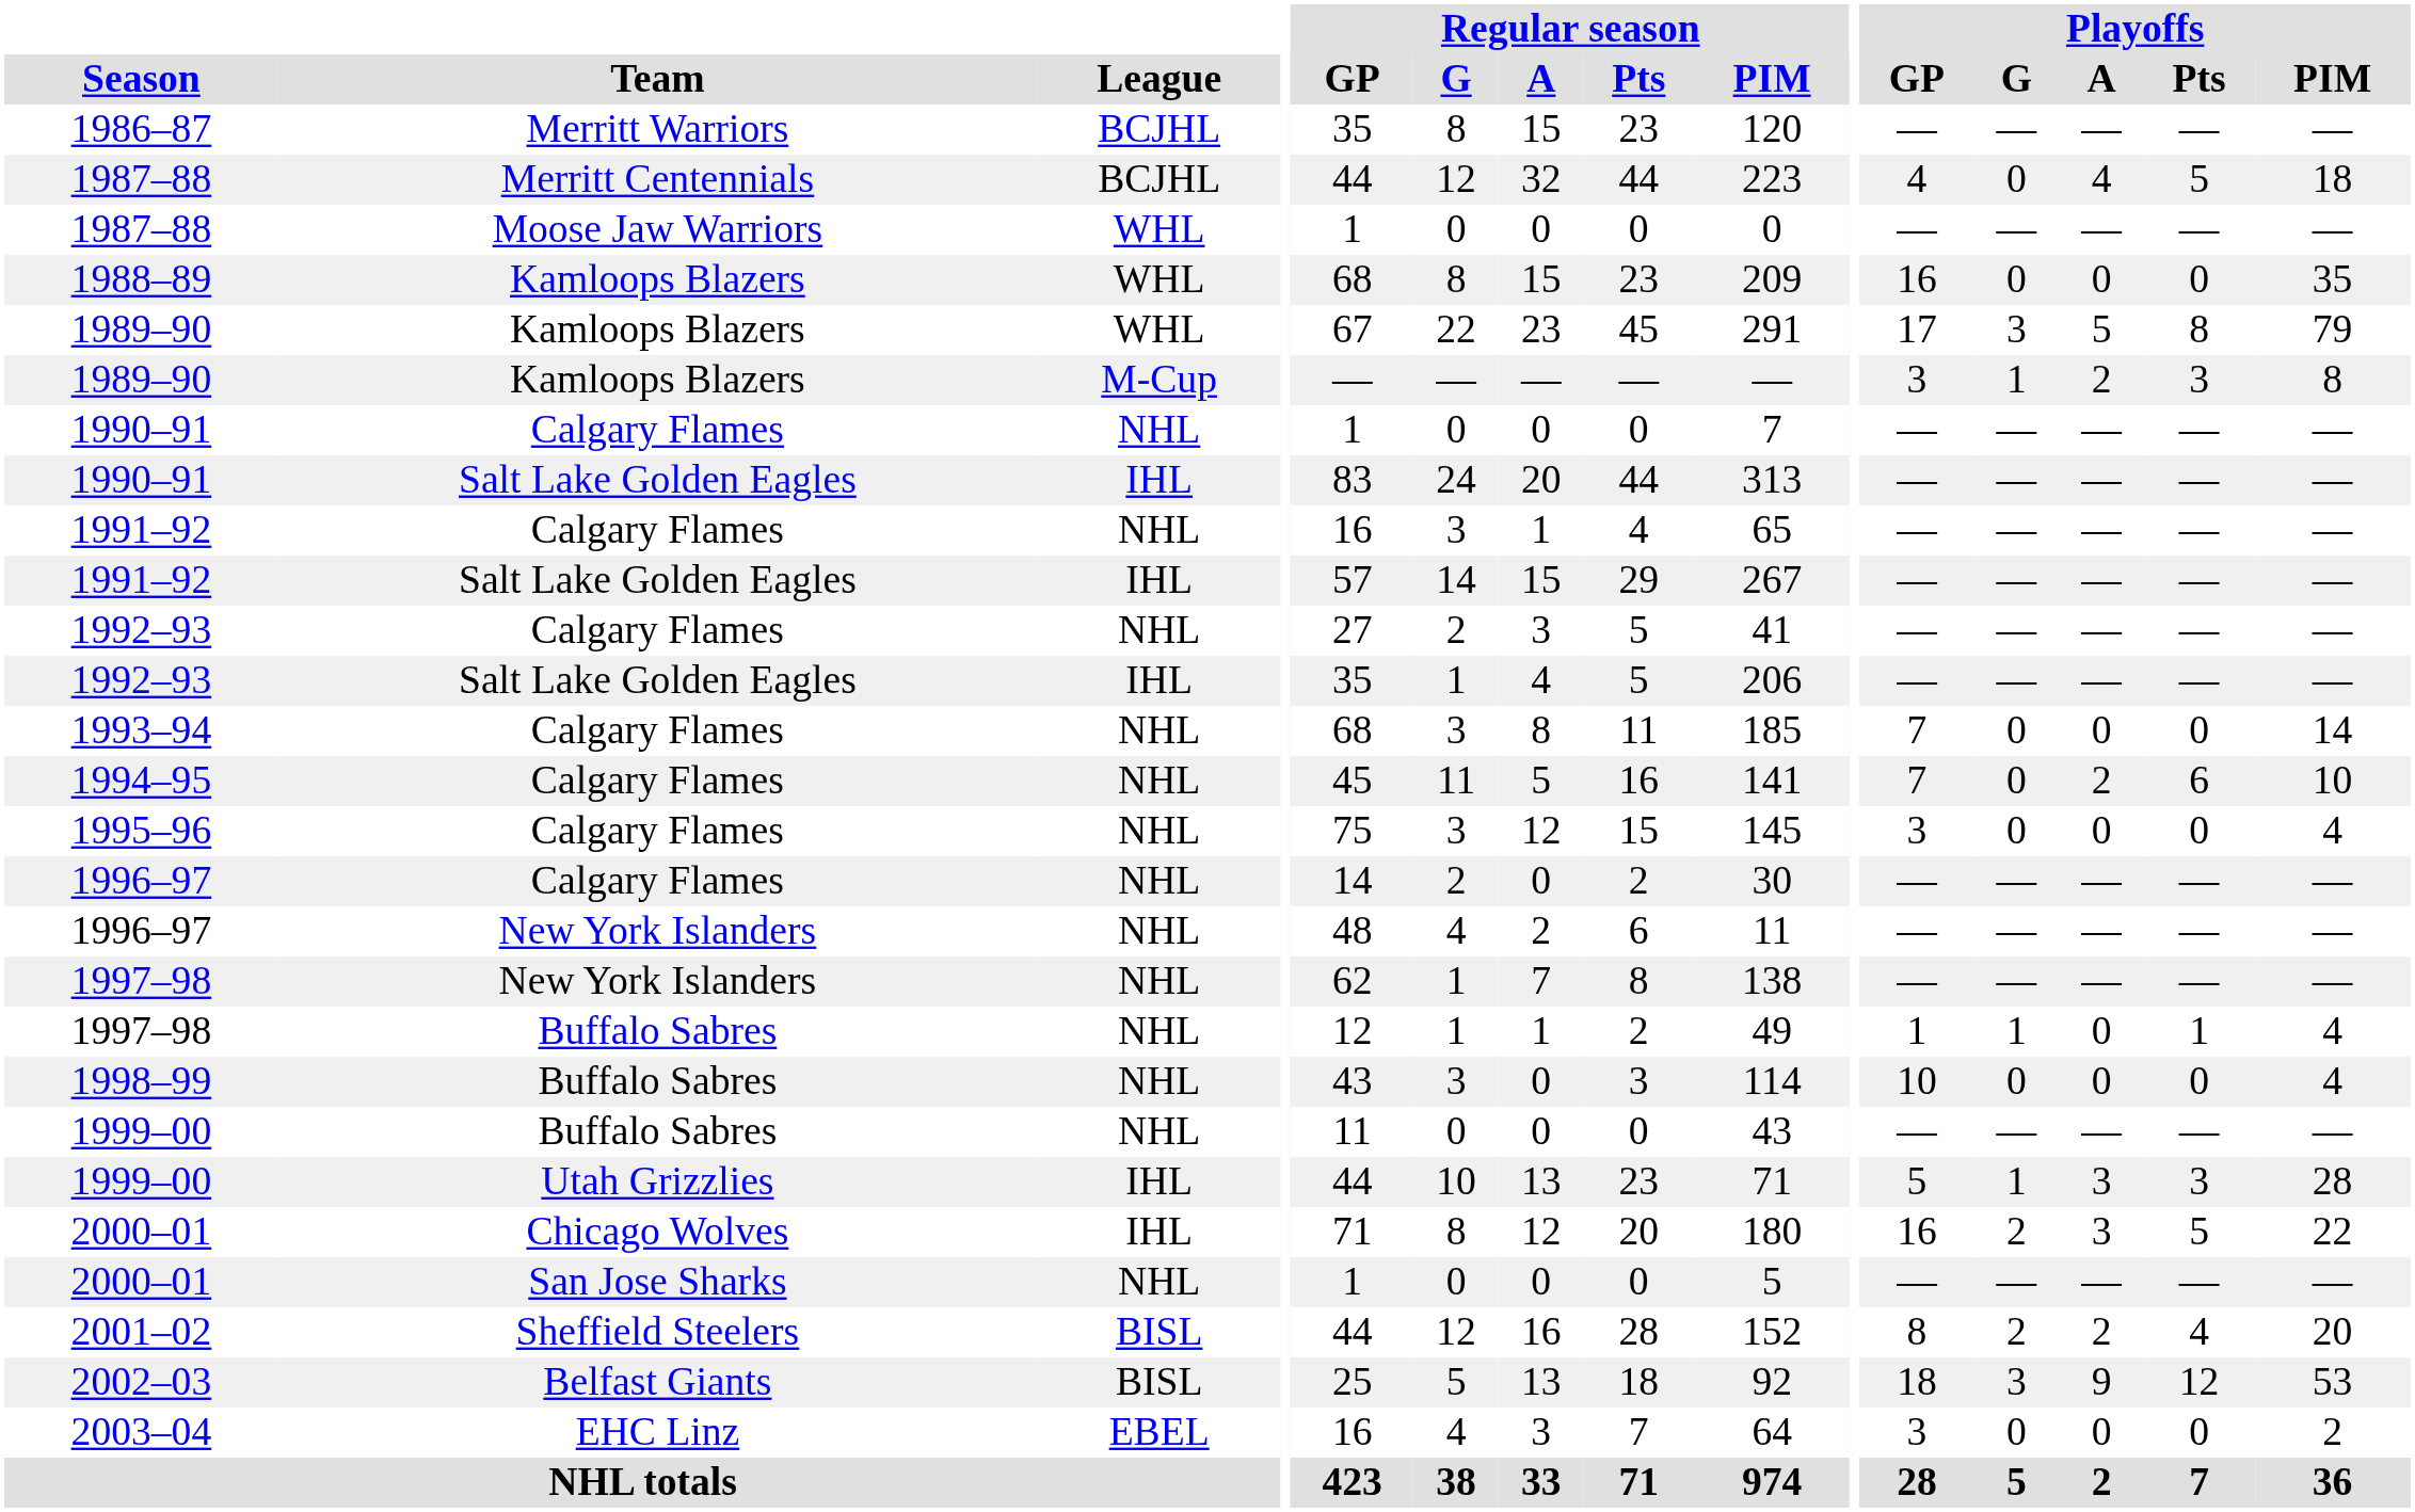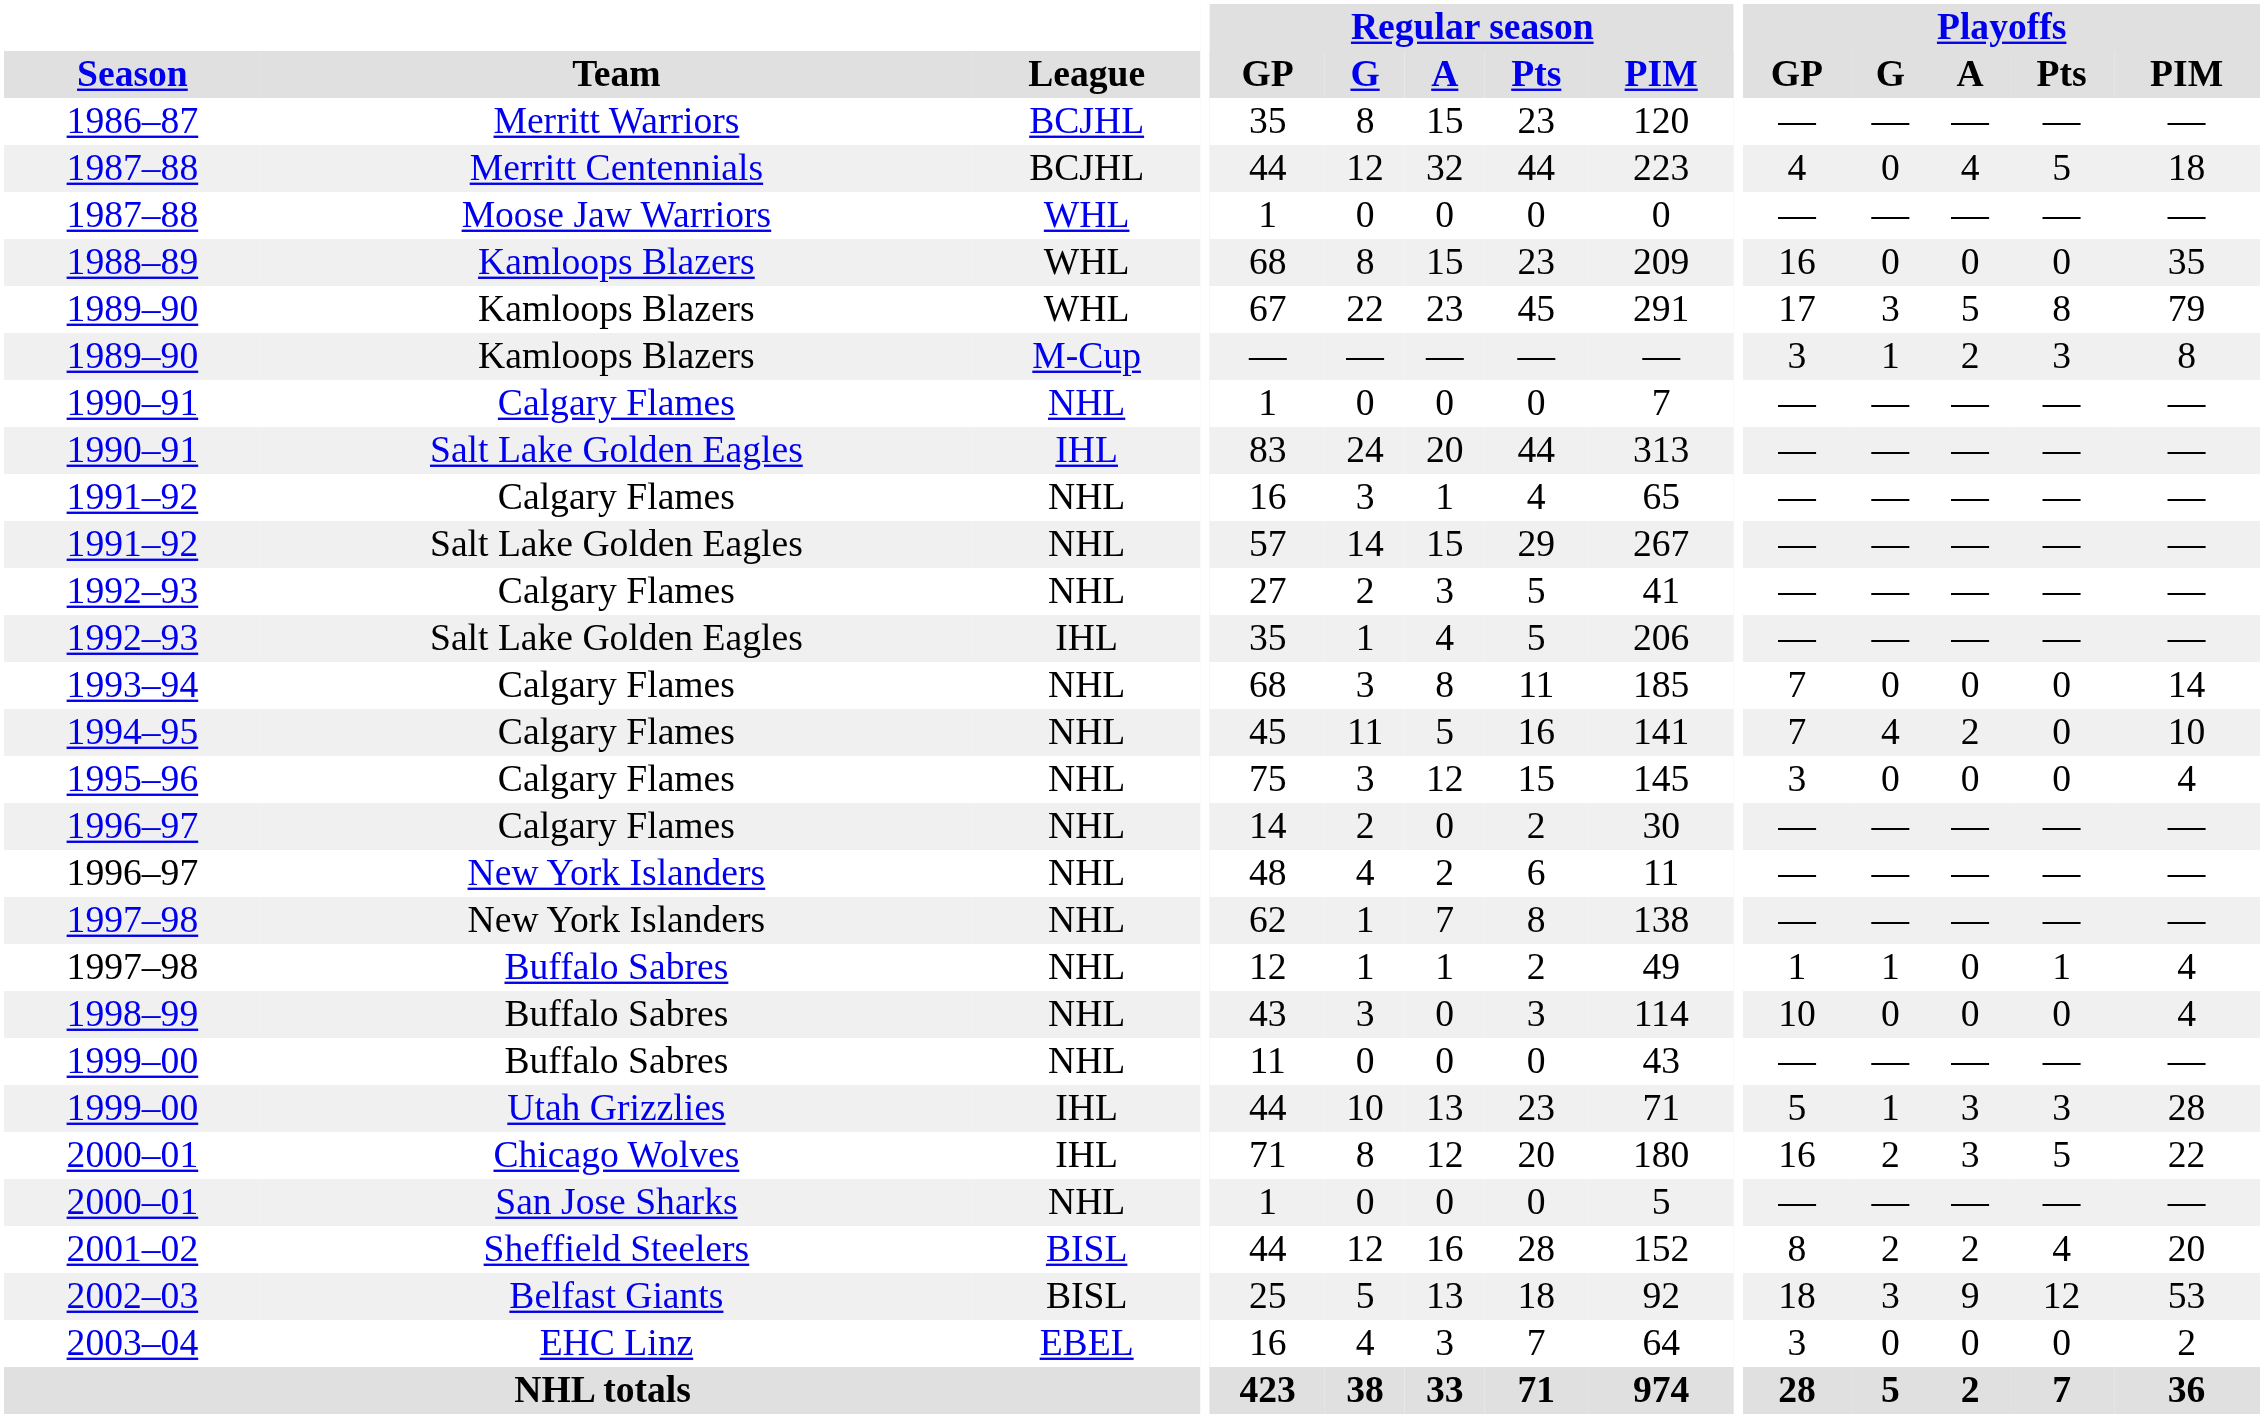 <table border="0" cellpadding="1" cellspacing="0" style="text-align:center; width:60em">
 <tr bgcolor="#e0e0e0">
 <th colspan="3" bgcolor="#ffffff"></th>
 <th rowspan="100" bgcolor="#ffffff"></th>
 <th colspan="5"><a href='#'>Regular season</a></th>
 <th rowspan="100" bgcolor="#ffffff"></th>
 <th colspan="5"><a href='#'>Playoffs</a></th>
 </tr>
 <tr bgcolor="#e0e0e0">
 <th><a href='#'>Season</a></th>
 <th>Team</th>
 <th>League</th>
 <th>GP</th>
 <th><a href='#'>G</a></th>
 <th><a href='#'>A</a></th>
 <th><a href='#'>Pts</a></th>
 <th><a href='#'>PIM</a></th>
 <th>GP</th>
 <th>G</th>
 <th>A</th>
 <th>Pts</th>
 <th>PIM</th>
 </tr>
 <tr>
 <td><a href='#'>1986–87</a></td>
 <td><a href='#'>Merritt Warriors</a></td>
 <td><a href='#'>BCJHL</a></td>
 <td>35</td>
 <td>8</td>
 <td>15</td>
 <td>23</td>
 <td>120</td>
 <td>—</td>
 <td>—</td>
 <td>—</td>
 <td>—</td>
 <td>—</td>
 </tr>
 <tr bgcolor="#f0f0f0">
 <td><a href='#'>1987–88</a></td>
 <td><a href='#'>Merritt Centennials</a></td>
 <td>BCJHL</td>
 <td>44</td>
 <td>12</td>
 <td>32</td>
 <td>44</td>
 <td>223</td>
 <td>4</td>
 <td>0</td>
 <td>4</td>
 <td>5</td>
 <td>18</td>
 </tr>
 <tr>
 <td><a href='#'>1987–88</a></td>
 <td><a href='#'>Moose Jaw Warriors</a></td>
 <td><a href='#'>WHL</a></td>
 <td>1</td>
 <td>0</td>
 <td>0</td>
 <td>0</td>
 <td>0</td>
 <td>—</td>
 <td>—</td>
 <td>—</td>
 <td>—</td>
 <td>—</td>
 </tr>
 <tr bgcolor="#f0f0f0">
 <td><a href='#'>1988–89</a></td>
 <td><a href='#'>Kamloops Blazers</a></td>
 <td>WHL</td>
 <td>68</td>
 <td>8</td>
 <td>15</td>
 <td>23</td>
 <td>209</td>
 <td>16</td>
 <td>0</td>
 <td>0</td>
 <td>0</td>
 <td>35</td>
 </tr>
 <tr>
 <td><a href='#'>1989–90</a></td>
 <td>Kamloops Blazers</td>
 <td>WHL</td>
 <td>67</td>
 <td>22</td>
 <td>23</td>
 <td>45</td>
 <td>291</td>
 <td>17</td>
 <td>3</td>
 <td>5</td>
 <td>8</td>
 <td>79</td>
 </tr>
 <tr bgcolor="#f0f0f0">
 <td><a href='#'>1989–90</a></td>
 <td>Kamloops Blazers</td>
 <td><a href='#'>M-Cup</a></td>
 <td>—</td>
 <td>—</td>
 <td>—</td>
 <td>—</td>
 <td>—</td>
 <td>3</td>
 <td>1</td>
 <td>2</td>
 <td>3</td>
 <td>8</td>
 </tr>
 <tr>
 <td><a href='#'>1990–91</a></td>
 <td><a href='#'>Calgary Flames</a></td>
 <td><a href='#'>NHL</a></td>
 <td>1</td>
 <td>0</td>
 <td>0</td>
 <td>0</td>
 <td>7</td>
 <td>—</td>
 <td>—</td>
 <td>—</td>
 <td>—</td>
 <td>—</td>
 </tr>
 <tr bgcolor="#f0f0f0">
 <td><a href='#'>1990–91</a></td>
 <td><a href='#'>Salt Lake Golden Eagles</a></td>
 <td><a href='#'>IHL</a></td>
 <td>83</td>
 <td>24</td>
 <td>20</td>
 <td>44</td>
 <td>313</td>
 <td>—</td>
 <td>—</td>
 <td>—</td>
 <td>—</td>
 <td>—</td>
 </tr>
 <tr>
 <td><a href='#'>1991–92</a></td>
 <td>Calgary Flames</td>
 <td>NHL</td>
 <td>16</td>
 <td>3</td>
 <td>1</td>
 <td>4</td>
 <td>65</td>
 <td>—</td>
 <td>—</td>
 <td>—</td>
 <td>—</td>
 <td>—</td>
 </tr>
 <tr bgcolor="#f0f0f0">
 <td><a href='#'>1991–92</a></td>
 <td>Salt Lake Golden Eagles</td>
-<td>IHL</td>
+<td>NHL</td>
 <td>57</td>
 <td>14</td>
 <td>15</td>
 <td>29</td>
 <td>267</td>
 <td>—</td>
 <td>—</td>
 <td>—</td>
 <td>—</td>
 <td>—</td>
 </tr>
 <tr>
 <td><a href='#'>1992–93</a></td>
 <td>Calgary Flames</td>
 <td>NHL</td>
 <td>27</td>
 <td>2</td>
 <td>3</td>
 <td>5</td>
 <td>41</td>
 <td>—</td>
 <td>—</td>
 <td>—</td>
 <td>—</td>
 <td>—</td>
 </tr>
 <tr bgcolor="#f0f0f0">
 <td><a href='#'>1992–93</a></td>
 <td>Salt Lake Golden Eagles</td>
 <td>IHL</td>
 <td>35</td>
 <td>1</td>
 <td>4</td>
 <td>5</td>
 <td>206</td>
 <td>—</td>
 <td>—</td>
 <td>—</td>
 <td>—</td>
 <td>—</td>
 </tr>
 <tr>
 <td><a href='#'>1993–94</a></td>
 <td>Calgary Flames</td>
 <td>NHL</td>
 <td>68</td>
 <td>3</td>
 <td>8</td>
 <td>11</td>
 <td>185</td>
 <td>7</td>
 <td>0</td>
 <td>0</td>
 <td>0</td>
 <td>14</td>
 </tr>
 <tr bgcolor="#f0f0f0">
 <td><a href='#'>1994–95</a></td>
 <td>Calgary Flames</td>
 <td>NHL</td>
 <td>45</td>
 <td>11</td>
 <td>5</td>
 <td>16</td>
 <td>141</td>
 <td>7</td>
+<td>4</td>
+<td>2</td>
 <td>0</td>
-<td>2</td>
-<td>6</td>
 <td>10</td>
 </tr>
 <tr>
 <td><a href='#'>1995–96</a></td>
 <td>Calgary Flames</td>
 <td>NHL</td>
 <td>75</td>
 <td>3</td>
 <td>12</td>
 <td>15</td>
 <td>145</td>
 <td>3</td>
 <td>0</td>
 <td>0</td>
 <td>0</td>
 <td>4</td>
 </tr>
 <tr bgcolor="#f0f0f0">
 <td><a href='#'>1996–97</a></td>
 <td>Calgary Flames</td>
 <td>NHL</td>
 <td>14</td>
 <td>2</td>
 <td>0</td>
 <td>2</td>
 <td>30</td>
 <td>—</td>
 <td>—</td>
 <td>—</td>
 <td>—</td>
 <td>—</td>
 </tr>
 <tr>
 <td>1996–97</td>
 <td><a href='#'>New York Islanders</a></td>
 <td>NHL</td>
 <td>48</td>
 <td>4</td>
 <td>2</td>
 <td>6</td>
 <td>11</td>
 <td>—</td>
 <td>—</td>
 <td>—</td>
 <td>—</td>
 <td>—</td>
 </tr>
 <tr bgcolor="#f0f0f0">
 <td><a href='#'>1997–98</a></td>
 <td>New York Islanders</td>
 <td>NHL</td>
 <td>62</td>
 <td>1</td>
 <td>7</td>
 <td>8</td>
 <td>138</td>
 <td>—</td>
 <td>—</td>
 <td>—</td>
 <td>—</td>
 <td>—</td>
 </tr>
 <tr>
 <td>1997–98</td>
 <td><a href='#'>Buffalo Sabres</a></td>
 <td>NHL</td>
 <td>12</td>
 <td>1</td>
 <td>1</td>
 <td>2</td>
 <td>49</td>
 <td>1</td>
 <td>1</td>
 <td>0</td>
 <td>1</td>
 <td>4</td>
 </tr>
 <tr bgcolor="#f0f0f0">
 <td><a href='#'>1998–99</a></td>
 <td>Buffalo Sabres</td>
 <td>NHL</td>
 <td>43</td>
 <td>3</td>
 <td>0</td>
 <td>3</td>
 <td>114</td>
 <td>10</td>
 <td>0</td>
 <td>0</td>
 <td>0</td>
 <td>4</td>
 </tr>
 <tr>
 <td><a href='#'>1999–00</a></td>
 <td>Buffalo Sabres</td>
 <td>NHL</td>
 <td>11</td>
 <td>0</td>
 <td>0</td>
 <td>0</td>
 <td>43</td>
 <td>—</td>
 <td>—</td>
 <td>—</td>
 <td>—</td>
 <td>—</td>
 </tr>
 <tr bgcolor="#f0f0f0">
 <td><a href='#'>1999–00</a></td>
 <td><a href='#'>Utah Grizzlies</a></td>
 <td>IHL</td>
 <td>44</td>
 <td>10</td>
 <td>13</td>
 <td>23</td>
 <td>71</td>
 <td>5</td>
 <td>1</td>
 <td>3</td>
 <td>3</td>
 <td>28</td>
 </tr>
 <tr>
 <td><a href='#'>2000–01</a></td>
 <td><a href='#'>Chicago Wolves</a></td>
 <td>IHL</td>
 <td>71</td>
 <td>8</td>
 <td>12</td>
 <td>20</td>
 <td>180</td>
 <td>16</td>
 <td>2</td>
 <td>3</td>
 <td>5</td>
 <td>22</td>
 </tr>
 <tr bgcolor="#f0f0f0">
 <td><a href='#'>2000–01</a></td>
 <td><a href='#'>San Jose Sharks</a></td>
 <td>NHL</td>
 <td>1</td>
 <td>0</td>
 <td>0</td>
 <td>0</td>
 <td>5</td>
 <td>—</td>
 <td>—</td>
 <td>—</td>
 <td>—</td>
 <td>—</td>
 </tr>
 <tr>
 <td><a href='#'>2001–02</a></td>
 <td><a href='#'>Sheffield Steelers</a></td>
 <td><a href='#'>BISL</a></td>
 <td>44</td>
 <td>12</td>
 <td>16</td>
 <td>28</td>
 <td>152</td>
 <td>8</td>
 <td>2</td>
 <td>2</td>
 <td>4</td>
 <td>20</td>
 </tr>
 <tr bgcolor="#f0f0f0">
 <td><a href='#'>2002–03</a></td>
 <td><a href='#'>Belfast Giants</a></td>
 <td>BISL</td>
 <td>25</td>
 <td>5</td>
 <td>13</td>
 <td>18</td>
 <td>92</td>
 <td>18</td>
 <td>3</td>
 <td>9</td>
 <td>12</td>
 <td>53</td>
 </tr>
 <tr>
 <td><a href='#'>2003–04</a></td>
 <td><a href='#'>EHC Linz</a></td>
 <td><a href='#'>EBEL</a></td>
 <td>16</td>
 <td>4</td>
 <td>3</td>
 <td>7</td>
 <td>64</td>
 <td>3</td>
 <td>0</td>
 <td>0</td>
 <td>0</td>
 <td>2</td>
 </tr>
 <tr bgcolor="#e0e0e0">
 <th colspan="3">NHL totals</th>
 <th>423</th>
 <th>38</th>
 <th>33</th>
 <th>71</th>
 <th>974</th>
 <th>28</th>
 <th>5</th>
 <th>2</th>
 <th>7</th>
 <th>36</th>
 </tr>
 </table>
